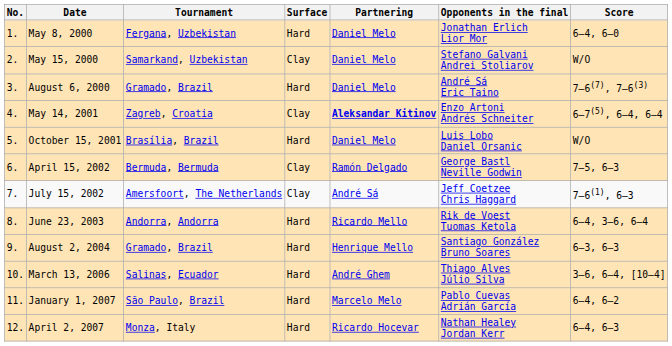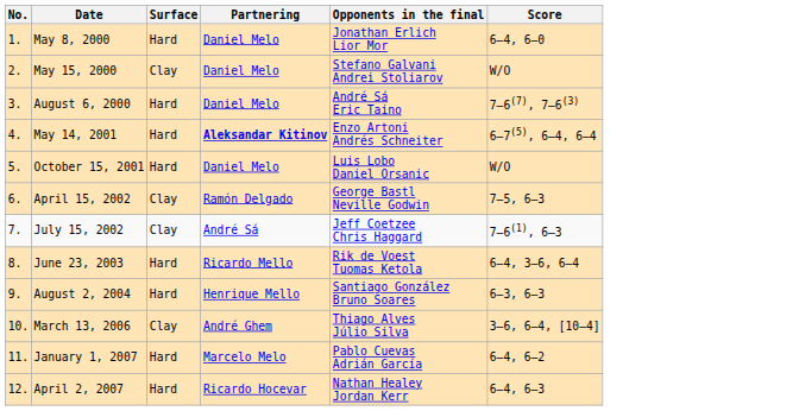 <table class="sortable wikitable">
 <tr>
 <th>No.</th>
 <th>Date</th>
-<th>Tournament</th>
 <th>Surface</th>
 <th>Partnering</th>
 <th>Opponents in the final</th>
 <th>Score</th>
 </tr>
 <tr bgcolor="moccasin">
 <td>1.</td>
 <td>May 8, 2000</td>
-<td><a href='#'>Fergana</a>, <a href='#'>Uzbekistan</a></td>
 <td>Hard</td>
 <td> <a href='#'>Daniel Melo</a></td>
 <td> <a href='#'>Jonathan Erlich</a> <br>  <a href='#'>Lior Mor</a></td>
 <td>6–4, 6–0</td>
 </tr>
 <tr bgcolor="moccasin">
 <td>2.</td>
 <td>May 15, 2000</td>
-<td><a href='#'>Samarkand</a>, <a href='#'>Uzbekistan</a></td>
 <td>Clay</td>
 <td> <a href='#'>Daniel Melo</a></td>
 <td> <a href='#'>Stefano Galvani</a> <br>  <a href='#'>Andrei Stoliarov</a></td>
 <td>W/O</td>
 </tr>
 <tr bgcolor="moccasin">
 <td>3.</td>
 <td>August 6, 2000</td>
-<td><a href='#'>Gramado</a>, <a href='#'>Brazil</a></td>
 <td>Hard</td>
 <td> <a href='#'>Daniel Melo</a></td>
 <td> <a href='#'>André Sá</a> <br>  <a href='#'>Eric Taino</a></td>
 <td>7–6<sup>(7)</sup>, 7–6<sup>(3)</sup></td>
 </tr>
 <tr bgcolor="moccasin">
 <td>4.</td>
 <td>May 14, 2001</td>
-<td><a href='#'>Zagreb</a>, <a href='#'>Croatia</a></td>
-<td>Clay</td>
+<td>Hard</td>
 <td><strong> <a href='#'>Aleksandar Kitinov</a></strong></td>
 <td> <a href='#'>Enzo Artoni</a> <br>  <a href='#'>Andrés Schneiter</a></td>
 <td>6–7<sup>(5)</sup>, 6–4, 6–4</td>
 </tr>
 <tr bgcolor="moccasin">
 <td>5.</td>
 <td>October 15, 2001</td>
-<td><a href='#'>Brasília</a>, <a href='#'>Brazil</a></td>
 <td>Hard</td>
 <td> <a href='#'>Daniel Melo</a></td>
 <td> <a href='#'>Luis Lobo</a> <br>  <a href='#'>Daniel Orsanic</a></td>
 <td>W/O</td>
 </tr>
 <tr bgcolor="moccasin">
 <td>6.</td>
 <td>April 15, 2002</td>
-<td><a href='#'>Bermuda</a>, <a href='#'>Bermuda</a></td>
 <td>Clay</td>
 <td> <a href='#'>Ramón Delgado</a></td>
 <td> <a href='#'>George Bastl</a> <br>  <a href='#'>Neville Godwin</a></td>
 <td>7–5, 6–3</td>
 </tr>
 <tr>
 <td>7.</td>
 <td>July 15, 2002</td>
-<td><a href='#'>Amersfoort</a>, <a href='#'>The Netherlands</a></td>
 <td>Clay</td>
 <td> <a href='#'>André Sá</a></td>
 <td> <a href='#'>Jeff Coetzee</a> <br>  <a href='#'>Chris Haggard</a></td>
 <td>7–6<sup>(1)</sup>, 6–3</td>
 </tr>
 <tr bgcolor="moccasin">
 <td>8.</td>
 <td>June 23, 2003</td>
-<td><a href='#'>Andorra</a>, <a href='#'>Andorra</a></td>
 <td>Hard</td>
 <td> <a href='#'>Ricardo Mello</a></td>
 <td> <a href='#'>Rik de Voest</a> <br>  <a href='#'>Tuomas Ketola</a></td>
 <td>6–4, 3–6, 6–4</td>
 </tr>
 <tr bgcolor="moccasin">
 <td>9.</td>
 <td>August 2, 2004</td>
-<td><a href='#'>Gramado</a>, <a href='#'>Brazil</a></td>
 <td>Hard</td>
 <td> <a href='#'>Henrique Mello</a></td>
 <td> <a href='#'>Santiago González</a> <br>  <a href='#'>Bruno Soares</a></td>
 <td>6–3, 6–3</td>
 </tr>
 <tr bgcolor="moccasin">
 <td>10.</td>
 <td>March 13, 2006</td>
-<td><a href='#'>Salinas</a>, <a href='#'>Ecuador</a></td>
-<td>Hard</td>
+<td>Clay</td>
 <td> <a href='#'>André Ghem</a></td>
 <td> <a href='#'>Thiago Alves</a> <br>  <a href='#'>Júlio Silva</a></td>
 <td>3–6, 6–4, [10–4]</td>
 </tr>
 <tr bgcolor="moccasin">
 <td>11.</td>
 <td>January 1, 2007</td>
-<td><a href='#'>São Paulo</a>, <a href='#'>Brazil</a></td>
 <td>Hard</td>
 <td> <a href='#'>Marcelo Melo</a></td>
 <td> <a href='#'>Pablo Cuevas</a> <br>  <a href='#'>Adrián García</a></td>
 <td>6–4, 6–2</td>
 </tr>
 <tr bgcolor="moccasin">
 <td>12.</td>
 <td>April 2, 2007</td>
-<td><a href='#'>Monza</a>, Italy</td>
 <td>Hard</td>
 <td> <a href='#'>Ricardo Hocevar</a></td>
 <td> <a href='#'>Nathan Healey</a> <br>  <a href='#'>Jordan Kerr</a></td>
 <td>6–4, 6–3</td>
 </tr>
 </table>
